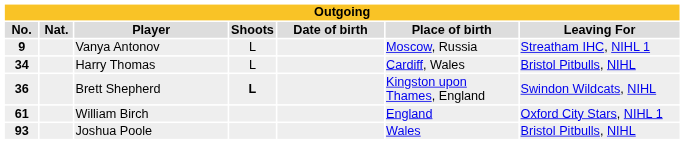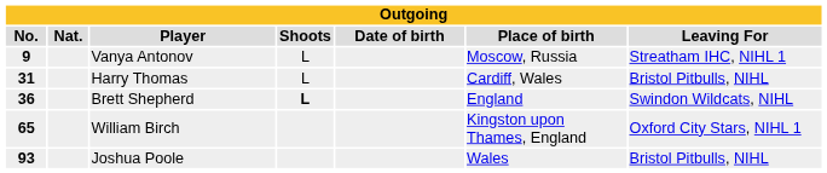 <table class="toccolours"  style="width:97%; clear:both; margin:1.5em auto; text-align:center;">
 <tr>
 <th colspan="11" style="background: #f9c326; color:black;">Outgoing</th>
 </tr>
 <tr style="background:#ddd;">
 <th width="5%">No.</th>
 <th width="5%">Nat.</th>
 <th !width="22%">Player</th>
 <th width="7%">Shoots</th>
 <th width="16%">Date of birth</th>
 <th width="20%">Place of birth</th>
 <th width="24%">Leaving For</th>
 </tr>
 <tr style="background:#eee;">
 <td><strong>9</strong></td>
 <td></td>
 <td align="left">Vanya Antonov</td>
 <td>L</td>
 <td align="left"></td>
 <td align="left"><a href='#'>Moscow</a>, Russia</td>
 <td align="left"><a href='#'>Streatham IHC</a>, <a href='#'>NIHL 1</a></td>
 </tr>
 <tr style="background:#eee;">
-<td><strong>34</strong></td>
+<td><strong>31</strong></td>
 <td></td>
 <td align="left">Harry Thomas</td>
 <td>L</td>
 <td align="left"></td>
 <td align="left"><a href='#'>Cardiff</a>, Wales</td>
 <td align="left"><a href='#'>Bristol Pitbulls</a>, <a href='#'>NIHL</a></td>
 </tr>
 <tr style="background:#eee;">
 <td><strong>36</strong></td>
 <td></td>
 <td align="left">Brett Shepherd</td>
 <td><strong>L</strong></td>
 <td align="left"></td>
-<td align="left"><a href='#'>Kingston upon Thames</a>, England</td>
+<td align="left"><a href='#'>England</a></td>
 <td align="left"><a href='#'>Swindon Wildcats</a>, <a href='#'>NIHL</a></td>
 </tr>
 <tr style="background:#eee;">
-<td><strong>61</strong></td>
+<td><strong>65</strong></td>
 <td></td>
 <td align="left">William Birch</td>
 <td></td>
 <td align="left"></td>
-<td align="left"><a href='#'>England</a></td>
+<td align="left"><a href='#'>Kingston upon Thames</a>, England</td>
 <td align="left"><a href='#'>Oxford City Stars</a>, <a href='#'>NIHL 1</a></td>
 </tr>
 <tr style="background:#eee;">
 <td><strong>93</strong></td>
 <td></td>
 <td align="left">Joshua Poole</td>
 <td></td>
 <td align="left"></td>
 <td align="left"><a href='#'>Wales</a></td>
 <td align="left"><a href='#'>Bristol Pitbulls</a>, <a href='#'>NIHL</a></td>
 </tr>
 </table>
